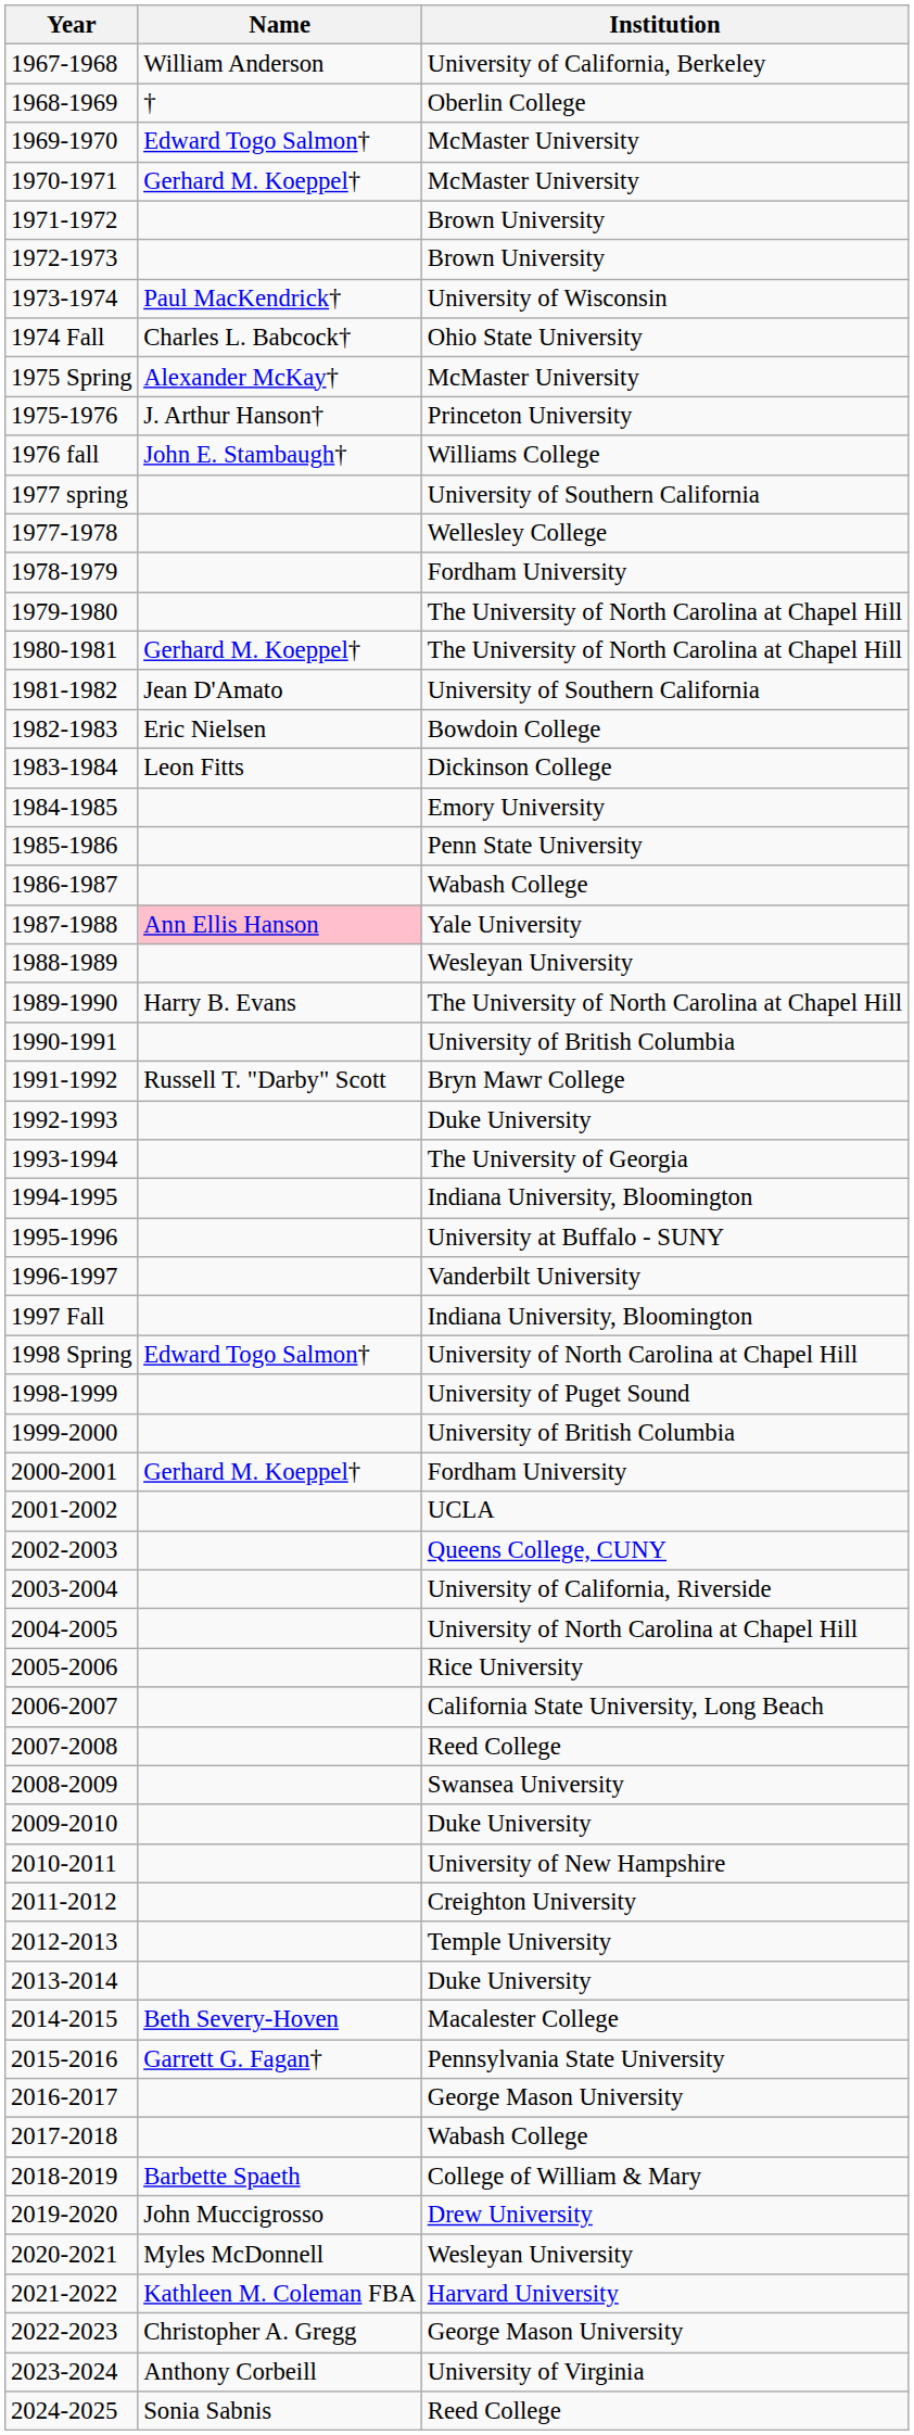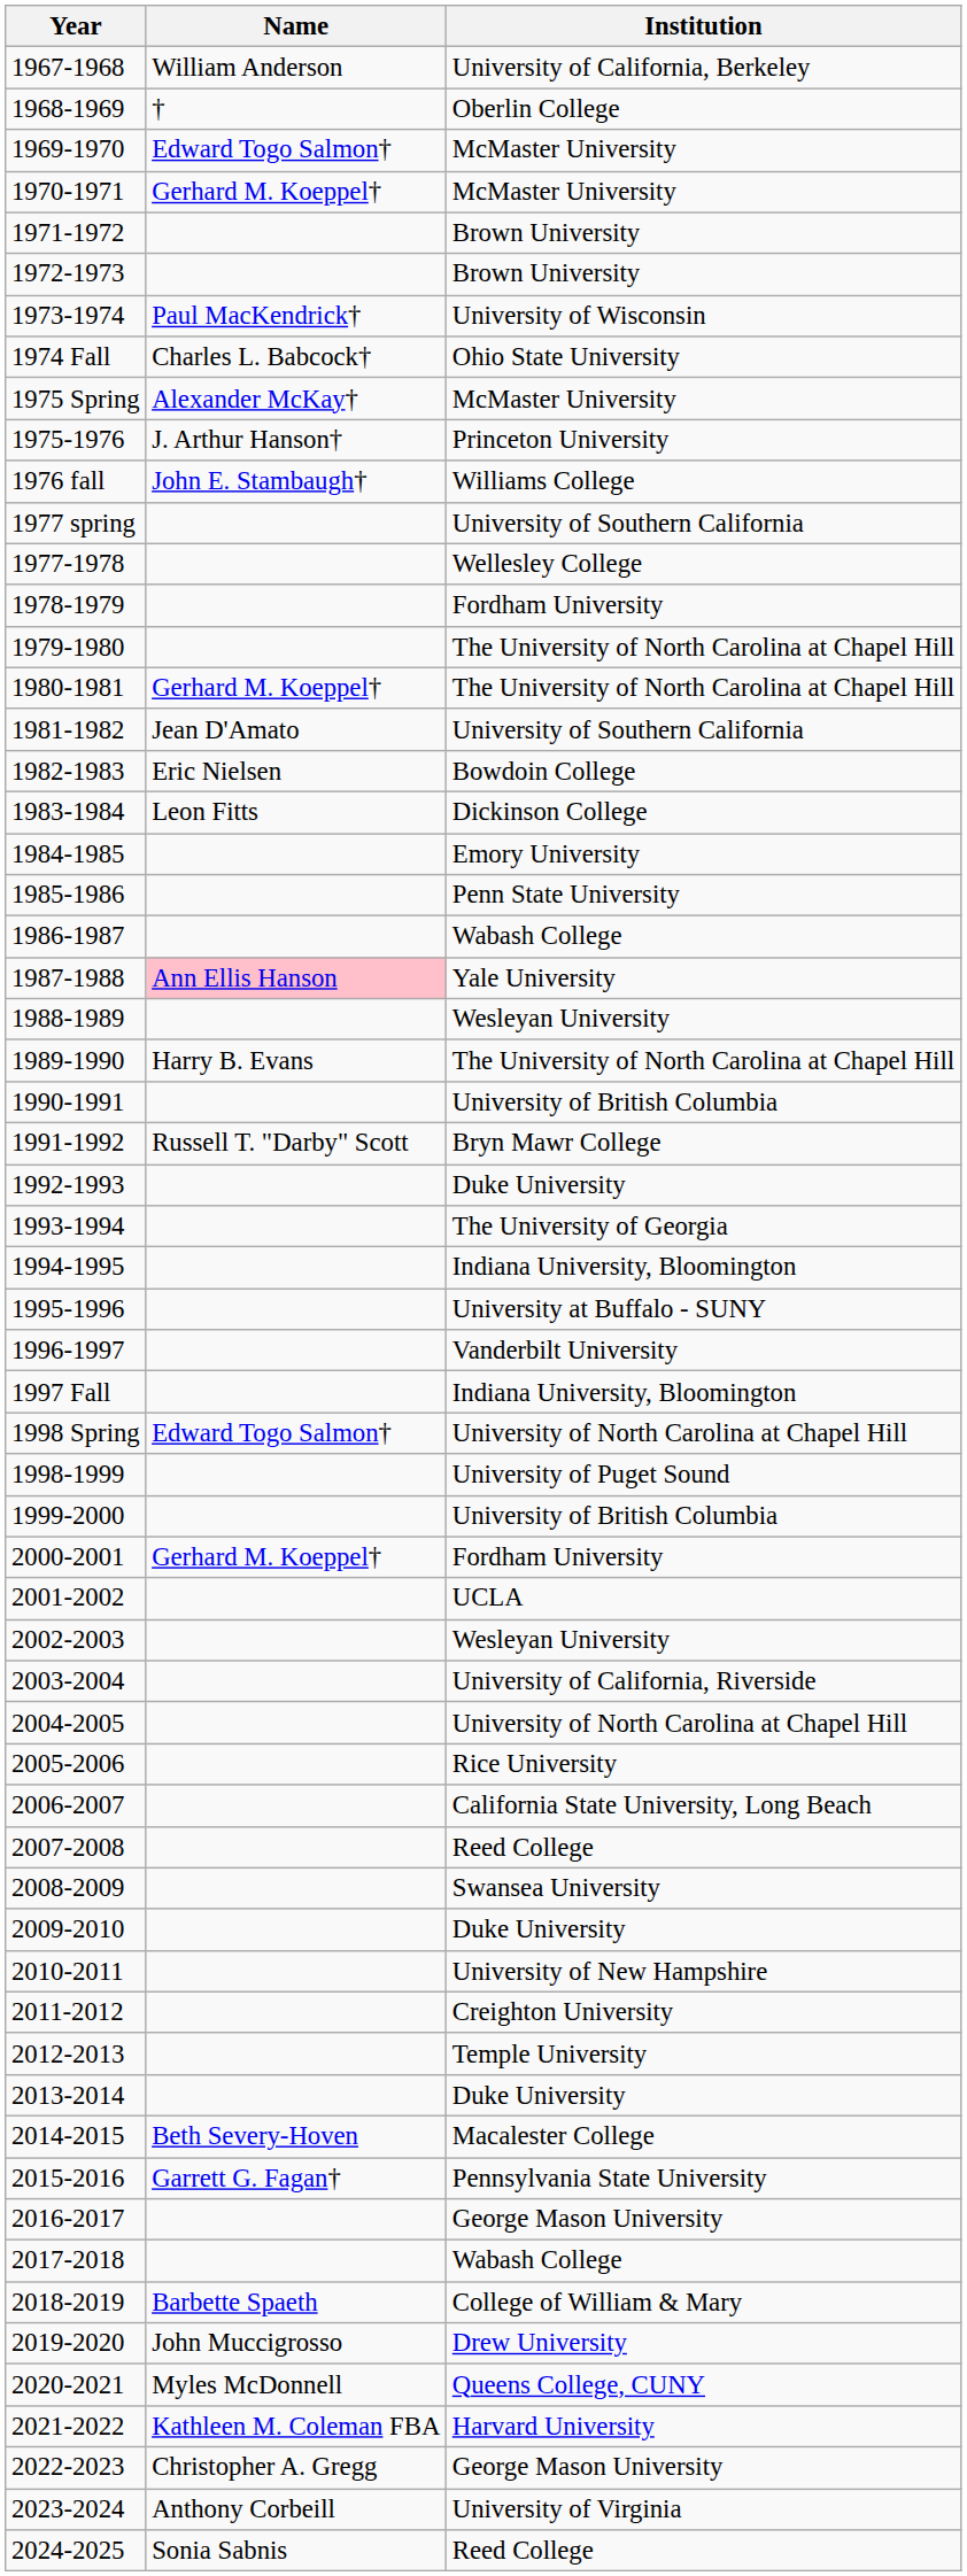 <table class="wikitable">
 <tr>
 <th>Year</th>
 <th>Name</th>
 <th>Institution</th>
 </tr>
 <tr>
 <td>1967-1968</td>
 <td>William Anderson</td>
 <td>University of California, Berkeley</td>
 </tr>
 <tr>
 <td>1968-1969</td>
 <td>†</td>
 <td>Oberlin College</td>
 </tr>
 <tr>
 <td>1969-1970</td>
 <td><a href='#'>Edward Togo Salmon</a>†</td>
 <td>McMaster University</td>
 </tr>
 <tr>
 <td>1970-1971</td>
 <td><a href='#'>Gerhard M. Koeppel</a>†</td>
 <td>McMaster University</td>
 </tr>
 <tr>
 <td>1971-1972</td>
 <td></td>
 <td>Brown University</td>
 </tr>
 <tr>
 <td>1972-1973</td>
 <td></td>
 <td>Brown University</td>
 </tr>
 <tr>
 <td>1973-1974</td>
 <td><a href='#'>Paul MacKendrick</a>†</td>
 <td>University of Wisconsin</td>
 </tr>
 <tr>
 <td>1974 Fall</td>
 <td>Charles L. Babcock† </td>
 <td>Ohio State University</td>
 </tr>
 <tr>
 <td>1975 Spring</td>
 <td><a href='#'>Alexander McKay</a>†</td>
 <td>McMaster University</td>
 </tr>
 <tr>
 <td>1975-1976</td>
 <td>J. Arthur Hanson†</td>
 <td>Princeton University</td>
 </tr>
 <tr>
 <td>1976 fall</td>
 <td><a href='#'>John E. Stambaugh</a>†</td>
 <td>Williams College</td>
 </tr>
 <tr>
 <td>1977 spring</td>
 <td></td>
 <td>University of Southern California</td>
 </tr>
 <tr>
 <td>1977-1978</td>
 <td></td>
 <td>Wellesley College</td>
 </tr>
 <tr>
 <td>1978-1979</td>
 <td></td>
 <td>Fordham University</td>
 </tr>
 <tr>
 <td>1979-1980</td>
 <td></td>
 <td>The University of North Carolina at Chapel Hill</td>
 </tr>
 <tr>
 <td>1980-1981</td>
 <td><a href='#'>Gerhard M. Koeppel</a>† </td>
 <td>The University of North Carolina at Chapel Hill</td>
 </tr>
 <tr>
 <td>1981-1982</td>
 <td>Jean D'Amato</td>
 <td>University of Southern California</td>
 </tr>
 <tr>
 <td>1982-1983</td>
 <td>Eric Nielsen</td>
 <td>Bowdoin College</td>
 </tr>
 <tr>
 <td>1983-1984</td>
 <td>Leon Fitts</td>
 <td>Dickinson College</td>
 </tr>
 <tr>
 <td>1984-1985</td>
 <td></td>
 <td>Emory University</td>
 </tr>
 <tr>
 <td>1985-1986</td>
 <td></td>
 <td>Penn State University</td>
 </tr>
 <tr>
 <td>1986-1987</td>
 <td></td>
 <td>Wabash College</td>
 </tr>
 <tr>
 <td>1987-1988</td>
 <td style="background: pink;"><a href='#'>Ann Ellis Hanson</a></td>
 <td>Yale University</td>
 </tr>
 <tr>
 <td>1988-1989</td>
 <td></td>
 <td>Wesleyan University</td>
 </tr>
 <tr>
 <td>1989-1990</td>
 <td>Harry B. Evans</td>
 <td>The University of North Carolina at Chapel Hill</td>
 </tr>
 <tr>
 <td>1990-1991</td>
 <td></td>
 <td>University of British Columbia</td>
 </tr>
 <tr>
 <td>1991-1992</td>
 <td>Russell T. "Darby" Scott</td>
 <td>Bryn Mawr College</td>
 </tr>
 <tr>
 <td>1992-1993</td>
 <td></td>
 <td>Duke University</td>
 </tr>
 <tr>
 <td>1993-1994</td>
 <td></td>
 <td>The University of Georgia</td>
 </tr>
 <tr>
 <td>1994-1995</td>
 <td></td>
 <td>Indiana University, Bloomington</td>
 </tr>
 <tr>
 <td>1995-1996</td>
 <td></td>
 <td>University at Buffalo - SUNY</td>
 </tr>
 <tr>
 <td>1996-1997</td>
 <td></td>
 <td>Vanderbilt University</td>
 </tr>
 <tr>
 <td>1997 Fall</td>
 <td></td>
 <td>Indiana University, Bloomington</td>
 </tr>
 <tr>
 <td>1998 Spring</td>
 <td><a href='#'>Edward Togo Salmon</a>†</td>
 <td>University of North Carolina at Chapel Hill</td>
 </tr>
 <tr>
 <td>1998-1999</td>
 <td></td>
 <td>University of Puget Sound</td>
 </tr>
 <tr>
 <td>1999-2000</td>
 <td></td>
 <td>University of British Columbia</td>
 </tr>
 <tr>
 <td>2000-2001</td>
 <td><a href='#'>Gerhard M. Koeppel</a>†</td>
 <td>Fordham University</td>
 </tr>
 <tr>
 <td>2001-2002</td>
 <td></td>
 <td>UCLA</td>
 </tr>
 <tr>
 <td>2002-2003</td>
 <td></td>
-<td><a href='#'>Queens College, CUNY</a></td>
+<td>Wesleyan University</td>
 </tr>
 <tr>
 <td>2003-2004</td>
 <td></td>
 <td>University of California, Riverside</td>
 </tr>
 <tr>
 <td>2004-2005</td>
 <td></td>
 <td>University of North Carolina at Chapel Hill</td>
 </tr>
 <tr>
 <td>2005-2006</td>
 <td></td>
 <td>Rice University</td>
 </tr>
 <tr>
 <td>2006-2007</td>
 <td></td>
 <td>California State University, Long Beach</td>
 </tr>
 <tr>
 <td>2007-2008</td>
 <td></td>
 <td>Reed College</td>
 </tr>
 <tr>
 <td>2008-2009</td>
 <td></td>
 <td>Swansea University</td>
 </tr>
 <tr>
 <td>2009-2010</td>
 <td> </td>
 <td>Duke University</td>
 </tr>
 <tr>
 <td>2010-2011</td>
 <td></td>
 <td>University of New Hampshire</td>
 </tr>
 <tr>
 <td>2011-2012</td>
 <td> </td>
 <td>Creighton University</td>
 </tr>
 <tr>
 <td>2012-2013</td>
 <td></td>
 <td>Temple University</td>
 </tr>
 <tr>
 <td>2013-2014</td>
 <td> </td>
 <td>Duke University</td>
 </tr>
 <tr>
 <td>2014-2015</td>
 <td><a href='#'>Beth Severy-Hoven</a></td>
 <td>Macalester College</td>
 </tr>
 <tr>
 <td>2015-2016</td>
 <td><a href='#'>Garrett G. Fagan</a>†</td>
 <td>Pennsylvania State University</td>
 </tr>
 <tr>
 <td>2016-2017</td>
 <td></td>
 <td>George Mason University</td>
 </tr>
 <tr>
 <td>2017-2018</td>
 <td></td>
 <td>Wabash College</td>
 </tr>
 <tr>
 <td>2018-2019</td>
 <td><a href='#'>Barbette Spaeth</a></td>
 <td>College of William & Mary</td>
 </tr>
 <tr>
 <td>2019-2020</td>
 <td>John Muccigrosso</td>
 <td><a href='#'>Drew University</a></td>
 </tr>
 <tr>
 <td>2020-2021</td>
 <td>Myles McDonnell</td>
-<td>Wesleyan University</td>
+<td><a href='#'>Queens College, CUNY</a></td>
 </tr>
 <tr>
 <td>2021-2022</td>
 <td><a href='#'>Kathleen M. Coleman</a> FBA</td>
 <td><a href='#'>Harvard University</a></td>
 </tr>
 <tr>
 <td>2022-2023</td>
 <td>Christopher A. Gregg</td>
 <td>George Mason University</td>
 </tr>
 <tr>
 <td>2023-2024</td>
 <td>Anthony Corbeill</td>
 <td>University of Virginia</td>
 </tr>
 <tr>
 <td>2024-2025</td>
 <td>Sonia Sabnis</td>
 <td>Reed College</td>
 </tr>
 </table>
